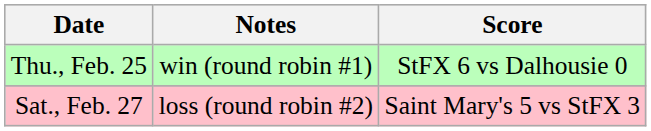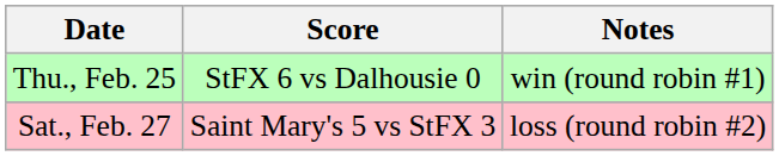 <table class="wikitable">
 <tr>
 <th>Date</th>
+<th>Score</th>
 <th>Notes</th>
-<th>Score</th>
 </tr>
 <tr align="center" bgcolor="bbffbb">
 <td>Thu., Feb. 25</td>
+<td>StFX 6 vs Dalhousie 0</td>
 <td>win (round robin #1)</td>
-<td>StFX 6 vs Dalhousie 0</td>
 </tr>
 <tr align="center" bgcolor="pink">
 <td>Sat., Feb. 27</td>
+<td>Saint Mary's 5 vs StFX 3</td>
 <td>loss (round robin #2)</td>
-<td>Saint Mary's 5 vs StFX 3</td>
 </tr>
 </table>
